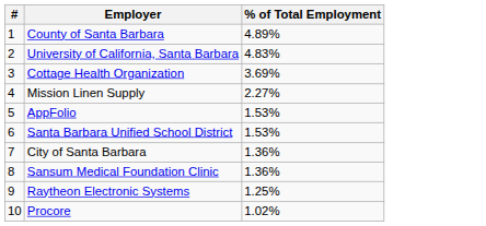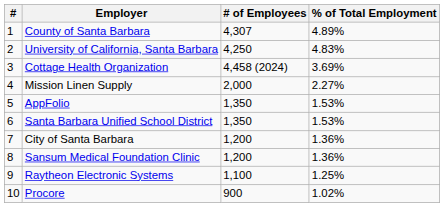 <table class="wikitable sortable">
 <tr>
 <th>#</th>
 <th>Employer</th>
+<th># of Employees</th>
 <th>% of Total Employment</th>
 </tr>
 <tr>
 <td>1</td>
 <td><a href='#'>County of Santa Barbara</a></td>
+<td>4,307</td>
 <td>4.89%</td>
 </tr>
 <tr>
 <td>2</td>
 <td><a href='#'>University of California, Santa Barbara</a></td>
+<td>4,250</td>
 <td>4.83%</td>
 </tr>
 <tr>
 <td>3</td>
 <td><a href='#'>Cottage Health Organization</a></td>
+<td>4,458 (2024)</td>
 <td>3.69%</td>
 </tr>
 <tr>
 <td>4</td>
 <td>Mission Linen Supply</td>
+<td>2,000</td>
 <td>2.27%</td>
 </tr>
 <tr>
 <td>5</td>
 <td><a href='#'>AppFolio</a></td>
+<td>1,350</td>
 <td>1.53%</td>
 </tr>
 <tr>
 <td>6</td>
 <td><a href='#'>Santa Barbara Unified School District</a></td>
+<td>1,350</td>
 <td>1.53%</td>
 </tr>
 <tr>
 <td>7</td>
 <td>City of Santa Barbara</td>
+<td>1,200</td>
 <td>1.36%</td>
 </tr>
 <tr>
 <td>8</td>
 <td><a href='#'>Sansum Medical Foundation Clinic</a></td>
+<td>1,200</td>
 <td>1.36%</td>
 </tr>
 <tr>
 <td>9</td>
 <td><a href='#'>Raytheon Electronic Systems</a></td>
+<td>1,100</td>
 <td>1.25%</td>
 </tr>
 <tr>
 <td>10</td>
 <td><a href='#'>Procore</a></td>
+<td>900</td>
 <td>1.02%</td>
 </tr>
 </table>
